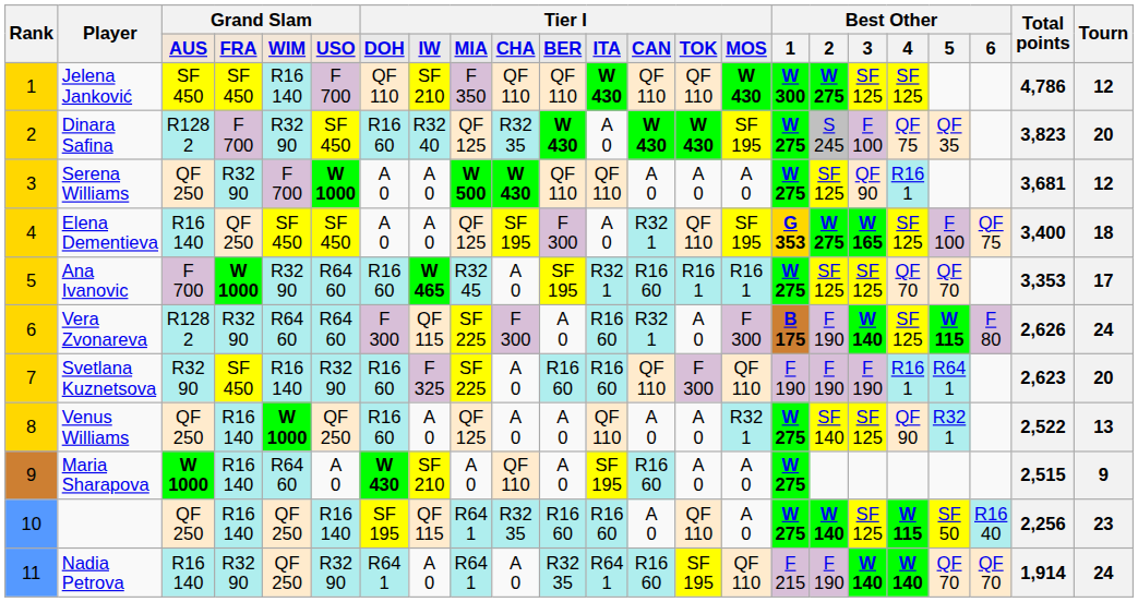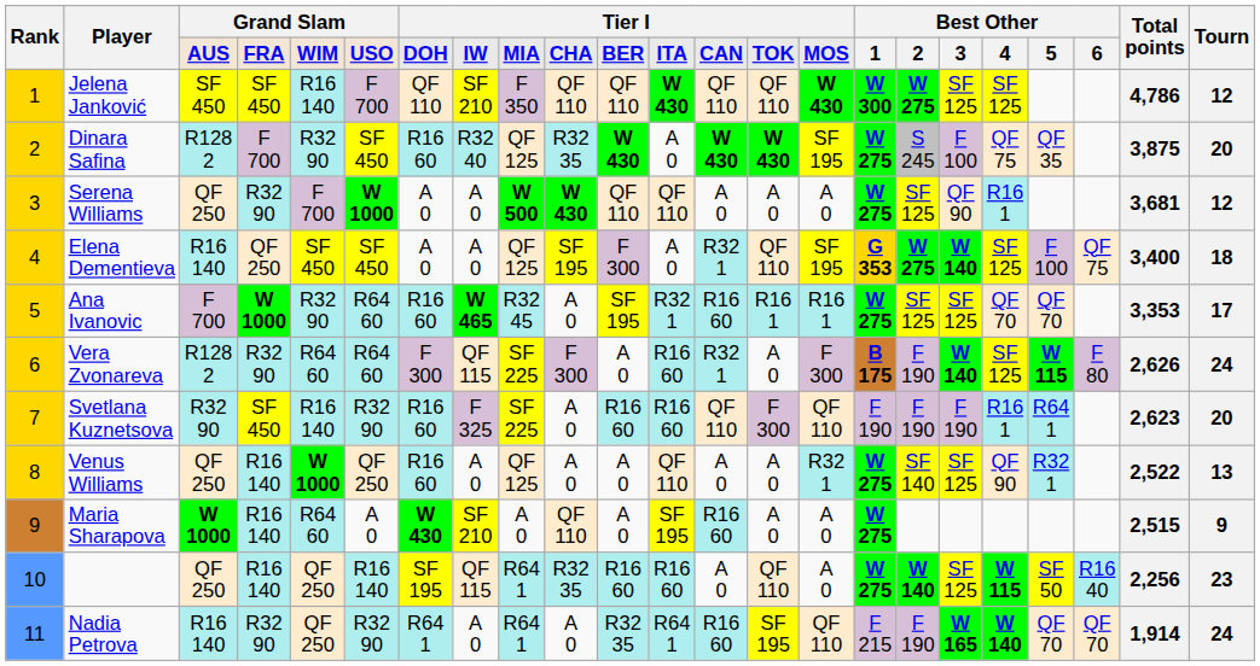 <table class=wikitable style=font-size:90%;text-align:center>
 <tr>
 <th rowspan=2>Rank</th>
 <th rowspan="2">Player</th>
 <th colspan=4>Grand Slam</th>
 <th colspan=9>Tier I</th>
 <th colspan=6>Best Other</th>
 <th rowspan=2>Total points</th>
 <th rowspan=2>Tourn</th>
 </tr>
 <tr>
 <td style="background:#f3e6d7; width:40px;"><strong><a href='#'>AUS</a></strong></td>
 <td style="background:#f3e6d7; width:40px;"><strong><a href='#'>FRA</a></strong></td>
 <td style="background:#f3e6d7; width:40px;"><strong><a href='#'>WIM</a></strong></td>
 <td style="background:#f3e6d7; width:40px;"><strong><a href='#'>USO</a></strong></td>
 <td style="background:#e9e9e9; width:35px;"><strong><a href='#'>DOH</a></strong></td>
 <td style="background:#e9e9e9; width:35px;"><strong><a href='#'>IW</a></strong></td>
 <td style="background:#e9e9e9; width:35px;"><strong><a href='#'>MIA</a></strong></td>
 <td style="background:#e9e9e9; width:35px;"><strong><a href='#'>CHA</a></strong></td>
 <td style="background:#e9e9e9; width:35px;"><strong><a href='#'>BER</a></strong></td>
 <td style="background:#e9e9e9; width:35px;"><strong><a href='#'>ITA</a></strong></td>
 <td style="background:#e9e9e9; width:35px;"><strong><a href='#'>CAN</a></strong></td>
 <td style="background:#e9e9e9; width:35px;"><strong><a href='#'>TOK</a></strong></td>
 <td style="background:#e9e9e9; width:35px;"><strong><a href='#'>MOS</a></strong></td>
 <th width=30>1</th>
 <th width=30>2</th>
 <th width=30>3</th>
 <th width=30>4</th>
 <th width=30>5</th>
 <th width=30>6</th>
 </tr>
 <tr>
 <td bgcolor=gold>1</td>
 <td align="left"> <a href='#'>Jelena Janković</a></td>
 <td bgcolor=yellow>SF<br>450</td>
 <td bgcolor=yellow>SF<br>450</td>
 <td bgcolor=#afeeee>R16<br>140</td>
 <td bgcolor=thistle>F<br>700</td>
 <td bgcolor=#ffebcd>QF<br>110</td>
 <td bgcolor=yellow>SF<br>210</td>
 <td bgcolor=thistle>F<br>350</td>
 <td bgcolor=#ffebcd>QF<br>110</td>
 <td bgcolor=#ffebcd>QF<br>110</td>
 <td bgcolor=lime><strong>W<br>430</strong></td>
 <td bgcolor=#ffebcd>QF<br>110</td>
 <td bgcolor=#ffebcd>QF<br>110</td>
 <td bgcolor=lime><strong>W<br>430</strong></td>
 <td bgcolor=lime><strong><a href='#'>W</a><br>300</strong></td>
 <td bgcolor=lime><strong><a href='#'>W</a><br>275</strong></td>
 <td bgcolor=yellow><a href='#'>SF</a><br>125</td>
 <td bgcolor=yellow><a href='#'>SF</a><br>125</td>
 <td></td>
 <td></td>
 <th>4,786</th>
 <th>12</th>
 </tr>
 <tr>
 <td bgcolor=gold>2</td>
 <td align="left"> <a href='#'>Dinara Safina</a></td>
 <td bgcolor=#afeeee>R128<br>2</td>
 <td bgcolor=thistle>F<br>700</td>
 <td bgcolor=#afeeee>R32<br>90</td>
 <td bgcolor=yellow>SF<br>450</td>
 <td bgcolor=#afeeee>R16<br>60</td>
 <td bgcolor=#afeeee>R32<br>40</td>
 <td bgcolor=#ffebcd>QF<br>125</td>
 <td bgcolor=#afeeee>R32<br>35</td>
 <td bgcolor=lime><strong>W<br>430</strong></td>
 <td>A<br>0</td>
 <td bgcolor=lime><strong>W<br>430</strong></td>
 <td bgcolor=lime><strong>W<br>430</strong></td>
 <td bgcolor=yellow>SF<br>195</td>
 <td bgcolor=lime><strong><a href='#'>W</a><br>275</strong></td>
 <td bgcolor=silver><a href='#'>S</a><br>245</td>
 <td bgcolor=thistle><a href='#'>F</a><br>100</td>
 <td bgcolor=#ffebcd><a href='#'>QF</a><br>75</td>
 <td bgcolor=#ffebcd><a href='#'>QF</a><br>35</td>
 <td></td>
-<th>3,823</th>
+<th>3,875</th>
 <th>20</th>
 </tr>
 <tr>
 <td bgcolor=gold>3</td>
 <td align="left"> <a href='#'>Serena Williams</a></td>
 <td bgcolor=#ffebcd>QF<br>250</td>
 <td bgcolor=#afeeee>R32<br>90</td>
 <td bgcolor=thistle>F<br>700</td>
 <td bgcolor=lime><strong>W<br>1000</strong></td>
 <td>A<br>0</td>
 <td>A<br>0</td>
 <td bgcolor=lime><strong>W<br>500</strong></td>
 <td bgcolor=lime><strong>W<br>430</strong></td>
 <td bgcolor=#ffebcd>QF<br>110</td>
 <td bgcolor=#ffebcd>QF<br>110</td>
 <td>A<br>0</td>
 <td>A<br>0</td>
 <td>A<br>0</td>
 <td bgcolor=lime><strong><a href='#'>W</a><br>275</strong></td>
 <td bgcolor=yellow><a href='#'>SF</a><br>125</td>
 <td bgcolor=#ffebcd><a href='#'>QF</a><br>90</td>
 <td bgcolor=#afeeee><a href='#'>R16</a><br>1</td>
 <td></td>
 <td></td>
 <th>3,681</th>
 <th>12</th>
 </tr>
 <tr>
 <td bgcolor=gold>4</td>
 <td align="left"> <a href='#'>Elena Dementieva</a></td>
 <td bgcolor=#afeeee>R16<br>140</td>
 <td bgcolor=#ffebcd>QF<br>250</td>
 <td bgcolor=yellow>SF<br>450</td>
 <td bgcolor=yellow>SF<br>450</td>
 <td>A<br>0</td>
 <td>A<br>0</td>
 <td bgcolor=#ffebcd>QF<br>125</td>
 <td bgcolor=yellow>SF<br>195</td>
 <td bgcolor=thistle>F<br>300</td>
 <td>A<br>0</td>
 <td bgcolor=#afeeee>R32<br>1</td>
 <td bgcolor=#ffebcd>QF<br>110</td>
 <td bgcolor=yellow>SF<br>195</td>
 <td bgcolor=gold><strong><a href='#'>G</a><br>353</strong></td>
 <td bgcolor=lime><strong><a href='#'>W</a><br>275</strong></td>
-<td bgcolor=lime><strong><a href='#'>W</a><br>165</strong></td>
+<td bgcolor=lime><strong><a href='#'>W</a><br>140</strong></td>
 <td bgcolor=yellow><a href='#'>SF</a><br>125</td>
 <td bgcolor=thistle><a href='#'>F</a><br>100</td>
 <td bgcolor=#ffebcd><a href='#'>QF</a><br>75</td>
 <th>3,400</th>
 <th>18</th>
 </tr>
 <tr>
 <td bgcolor=gold>5</td>
 <td align="left"> <a href='#'>Ana Ivanovic</a></td>
 <td bgcolor=thistle>F<br>700</td>
 <td bgcolor=lime><strong>W<br>1000</strong></td>
 <td bgcolor=#afeeee>R32<br>90</td>
 <td bgcolor=#afeeee>R64<br>60</td>
 <td bgcolor=#afeeee>R16<br>60</td>
 <td bgcolor=lime><strong>W<br>465</strong></td>
 <td bgcolor=#afeeee>R32<br>45</td>
 <td>A<br>0</td>
 <td bgcolor=yellow>SF<br>195</td>
 <td bgcolor=#afeeee>R32<br>1</td>
 <td bgcolor=#afeeee>R16<br>60</td>
 <td bgcolor=#afeeee>R16<br>1</td>
 <td bgcolor=#afeeee>R16<br>1</td>
 <td bgcolor=lime><strong><a href='#'>W</a><br>275</strong></td>
 <td bgcolor=yellow><a href='#'>SF</a><br>125</td>
 <td bgcolor=yellow><a href='#'>SF</a><br>125</td>
 <td bgcolor=#ffebcd><a href='#'>QF</a><br>70</td>
 <td bgcolor=#ffebcd><a href='#'>QF</a><br>70</td>
 <td></td>
 <th>3,353</th>
 <th>17</th>
 </tr>
 <tr>
 <td bgcolor=gold>6</td>
 <td align=left> <a href='#'>Vera Zvonareva</a></td>
 <td bgcolor=#afeeee>R128<br>2</td>
 <td bgcolor=#afeeee>R32<br>90</td>
 <td bgcolor=#afeeee>R64<br>60</td>
 <td bgcolor=#afeeee>R64<br>60</td>
 <td bgcolor=thistle>F<br>300</td>
 <td bgcolor=#ffebcd>QF<br>115</td>
 <td bgcolor=yellow>SF<br>225</td>
 <td bgcolor=thistle>F<br>300</td>
 <td>A<br>0</td>
 <td bgcolor=#afeeee>R16<br>60</td>
 <td bgcolor=#afeeee>R32<br>1</td>
 <td>A<br>0</td>
 <td bgcolor=thistle>F<br>300</td>
 <td bgcolor=cd7f32><strong><a href='#'>B</a><br>175</strong></td>
 <td bgcolor=thistle><a href='#'>F</a><br>190</td>
 <td bgcolor=lime><strong><a href='#'>W</a><br>140</strong></td>
 <td bgcolor=yellow><a href='#'>SF</a><br>125</td>
 <td bgcolor=lime><strong><a href='#'>W</a><br>115</strong></td>
 <td bgcolor=thistle><a href='#'>F</a><br>80</td>
 <th>2,626</th>
 <th>24</th>
 </tr>
 <tr>
 <td bgcolor=gold>7</td>
 <td align="left"> <a href='#'>Svetlana Kuznetsova</a></td>
 <td bgcolor=#afeeee>R32<br>90</td>
 <td bgcolor=yellow>SF<br>450</td>
 <td bgcolor=#afeeee>R16<br>140</td>
 <td bgcolor=#afeeee>R32<br>90</td>
 <td bgcolor=#afeeee>R16<br>60</td>
 <td bgcolor=thistle>F<br>325</td>
 <td bgcolor=yellow>SF<br>225</td>
 <td>A<br>0</td>
 <td bgcolor=#afeeee>R16<br>60</td>
 <td bgcolor=#afeeee>R16<br>60</td>
 <td bgcolor=#ffebcd>QF<br>110</td>
 <td bgcolor=thistle>F<br>300</td>
 <td bgcolor=#ffebcd>QF<br>110</td>
 <td bgcolor=thistle><a href='#'>F</a><br>190</td>
 <td bgcolor=thistle><a href='#'>F</a><br>190</td>
 <td bgcolor=thistle><a href='#'>F</a><br>190</td>
 <td bgcolor=#afeeee><a href='#'>R16</a><br>1</td>
 <td bgcolor=#afeeee><a href='#'>R64</a><br>1</td>
 <td></td>
 <th>2,623</th>
 <th>20</th>
 </tr>
 <tr>
 <td bgcolor=gold>8</td>
 <td align=left> <a href='#'>Venus Williams</a></td>
 <td bgcolor=#ffebcd>QF<br>250</td>
 <td bgcolor=#afeeee>R16<br>140</td>
 <td bgcolor=lime><strong>W<br>1000</strong></td>
 <td bgcolor=#ffebcd>QF<br>250</td>
 <td bgcolor=#afeeee>R16<br>60</td>
 <td>A<br>0</td>
 <td bgcolor=#ffebcd>QF<br>125</td>
 <td>A<br>0</td>
 <td>A<br>0</td>
 <td bgcolor=#ffebcd>QF<br>110</td>
 <td>A<br>0</td>
 <td>A<br>0</td>
 <td bgcolor=#afeeee>R32<br>1</td>
 <td bgcolor=lime><strong><a href='#'>W</a><br>275</strong></td>
 <td bgcolor=yellow><a href='#'>SF</a><br>140</td>
 <td bgcolor=yellow><a href='#'>SF</a><br>125</td>
 <td bgcolor=#ffebcd><a href='#'>QF</a><br>90</td>
 <td bgcolor=#afeeee><a href='#'>R32</a><br>1</td>
 <td></td>
 <th>2,522</th>
 <th>13</th>
 </tr>
 <tr>
 <td bgcolor=cd7f32>9</td>
 <td align="left"> <a href='#'>Maria Sharapova</a></td>
 <td bgcolor=lime><strong>W<br>1000</strong></td>
 <td bgcolor=#afeeee>R16<br>140</td>
 <td bgcolor=#afeeee>R64<br>60</td>
 <td>A<br>0</td>
 <td bgcolor=lime><strong>W<br>430</strong></td>
 <td bgcolor=yellow>SF<br>210</td>
 <td>A<br>0</td>
 <td bgcolor=#ffebcd>QF<br>110</td>
 <td>A<br>0</td>
 <td bgcolor=yellow>SF<br>195</td>
 <td bgcolor=#afeeee>R16<br>60</td>
 <td>A<br>0</td>
 <td>A<br>0</td>
 <td bgcolor=lime><strong><a href='#'>W</a><br>275</strong></td>
 <td></td>
 <td></td>
 <td></td>
 <td></td>
 <td></td>
 <th>2,515</th>
 <th>9</th>
 </tr>
 <tr>
 <td style="background:#59f;">10</td>
 <td align="left"></td>
 <td bgcolor=#ffebcd>QF<br>250</td>
 <td bgcolor=#afeeee>R16<br>140</td>
 <td bgcolor=#ffebcd>QF<br>250</td>
 <td bgcolor=#afeeee>R16<br>140</td>
 <td bgcolor=yellow>SF<br>195</td>
 <td bgcolor=#ffebcd>QF<br>115</td>
 <td bgcolor=#afeeee>R64<br>1</td>
 <td bgcolor=#afeeee>R32<br>35</td>
 <td bgcolor=#afeeee>R16<br>60</td>
 <td bgcolor=#afeeee>R16<br>60</td>
 <td>A<br>0</td>
 <td bgcolor=#ffebcd>QF<br>110</td>
 <td>A<br>0</td>
 <td bgcolor=lime><strong><a href='#'>W</a><br>275</strong></td>
 <td bgcolor=lime><strong><a href='#'>W</a><br>140</strong></td>
 <td bgcolor=yellow><a href='#'>SF</a><br>125</td>
 <td bgcolor=lime><strong><a href='#'>W</a><br>115</strong></td>
 <td bgcolor=yellow><a href='#'>SF</a><br>50</td>
 <td bgcolor=#afeeee><a href='#'>R16</a><br>40</td>
 <th>2,256</th>
 <th>23</th>
 </tr>
 <tr>
 <td style="background:#59f;">11</td>
 <td style="text-align:left"> <a href='#'>Nadia Petrova</a></td>
 <td bgcolor=#afeeee>R16<br>140</td>
 <td bgcolor=#afeeee>R32<br>90</td>
 <td bgcolor=#ffebcd>QF<br>250</td>
 <td bgcolor=#afeeee>R32<br>90</td>
 <td bgcolor=#afeeee>R64<br>1</td>
 <td>A<br>0</td>
 <td bgcolor=#afeeee>R64<br>1</td>
 <td>A<br>0</td>
 <td bgcolor=#afeeee>R32<br>35</td>
 <td bgcolor=#afeeee>R64<br>1</td>
 <td bgcolor=#afeeee>R16<br>60</td>
 <td bgcolor=yellow>SF<br>195</td>
 <td bgcolor=#ffebcd>QF<br>110</td>
 <td bgcolor=thistle><a href='#'>F</a><br>215</td>
 <td bgcolor=thistle><a href='#'>F</a><br>190</td>
-<td bgcolor=lime><strong><a href='#'>W</a><br>140</strong></td>
+<td bgcolor=lime><strong><a href='#'>W</a><br>165</strong></td>
 <td bgcolor=lime><strong><a href='#'>W</a><br>140</strong></td>
 <td bgcolor=#ffebcd><a href='#'>QF</a><br>70</td>
 <td bgcolor=#ffebcd><a href='#'>QF</a><br>70</td>
 <th>1,914</th>
 <th>24</th>
 </tr>
 </table>
